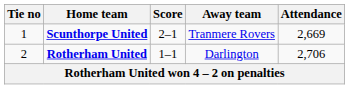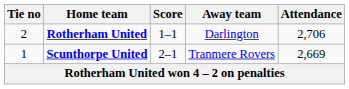 <table class="wikitable" style="text-align: center">
 <tr>
 <th>Tie no</th>
 <th>Home team</th>
 <th>Score</th>
 <th>Away team</th>
 <th>Attendance</th>
 </tr>
 <tr>
+<td>2</td>
+<td><strong><a href='#'>Rotherham United</a></strong></td>
+<td>1–1</td>
+<td><a href='#'>Darlington</a></td>
+<td>2,706</td>
+</tr>
+<tr>
 <td>1</td>
 <td><strong><a href='#'>Scunthorpe United</a></strong></td>
 <td>2–1</td>
 <td><a href='#'>Tranmere Rovers</a></td>
 <td>2,669</td>
 </tr>
 <tr>
-<td>2</td>
-<td><strong><a href='#'>Rotherham United</a></strong></td>
-<td>1–1</td>
-<td><a href='#'>Darlington</a></td>
-<td>2,706</td>
-</tr>
-<tr>
 <th colspan="5">Rotherham United won 4 – 2 on penalties</th>
 </tr>
 </table>
